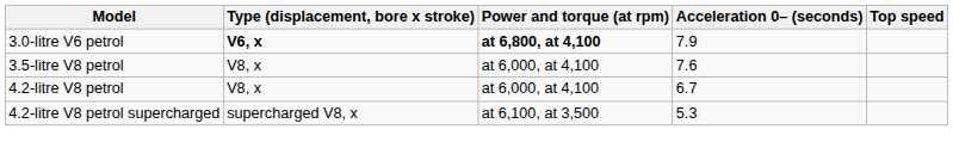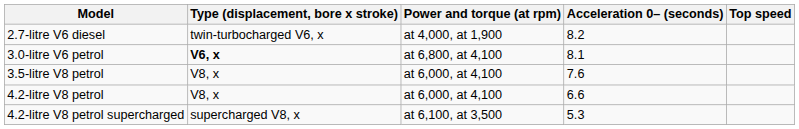 <table class="wikitable">
 <tr ..>
 <th>Model</th>
 <th>Type (displacement, bore x stroke)</th>
 <th>Power and torque (at rpm)</th>
 <th>Acceleration 0– (seconds)</th>
 <th>Top speed</th>
 </tr>
 <tr>
+<td>2.7-litre V6 diesel</td>
+<td> twin-turbocharged V6, x</td>
+<td> at 4,000,  at 1,900</td>
+<td>8.2</td>
+<td></td>
+</tr>
+<tr>
 <td>3.0-litre V6 petrol</td>
 <td><strong> V6, x</strong></td>
-<td><strong> at 6,800,  at 4,100</strong></td>
-<td>7.9</td>
+<td> at 6,800,  at 4,100</td>
+<td>8.1</td>
 <td></td>
 </tr>
 <tr>
 <td>3.5-litre V8 petrol</td>
 <td> V8, x</td>
 <td> at 6,000,  at 4,100</td>
 <td>7.6</td>
 <td></td>
 </tr>
 <tr>
 <td>4.2-litre V8 petrol</td>
 <td> V8, x</td>
 <td> at 6,000,  at 4,100</td>
-<td>6.7</td>
+<td>6.6</td>
 <td></td>
 </tr>
 <tr>
 <td>4.2-litre V8 petrol supercharged</td>
 <td> supercharged V8, x</td>
 <td> at 6,100,  at 3,500</td>
 <td>5.3</td>
 <td></td>
 </tr>
 </table>
